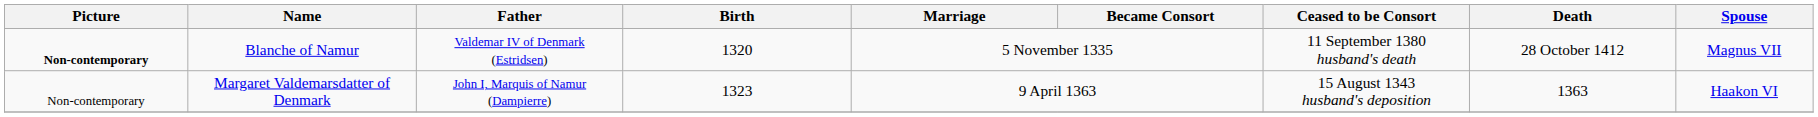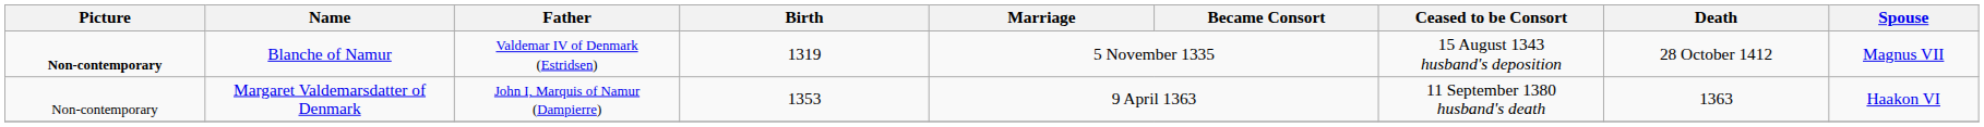 <table width=95% class="wikitable">
 <tr>
 <th width = "8%">Picture</th>
 <th width = "10%">Name</th>
 <th width = "9%">Father</th>
 <th width = "10%">Birth</th>
 <th width = "9%">Marriage</th>
 <th width = "9%">Became Consort</th>
 <th width = "9%">Ceased to be Consort</th>
 <th width = "9%">Death</th>
 <th width = "6%"><a href='#'>Spouse</a></th>
 </tr>
 <tr>
 <td align="center"><strong><br><small>Non-contemporary</small></strong></td>
 <td align="center"><a href='#'>Blanche of Namur</a><br></td>
 <td align="center"><small><a href='#'>Valdemar IV of Denmark</a><br>(<a href='#'>Estridsen</a>)</small></td>
-<td align="center">1320</td>
+<td align="center">1319</td>
 <td align="center" colspan="2">5 November 1335</td>
-<td align="center">11 September 1380<br><em>husband's death</em></td>
+<td align="center">15 August 1343<br><em>husband's deposition</em></td>
 <td align="center">28 October 1412</td>
 <td align="center"><a href='#'>Magnus VII</a></td>
 </tr>
 <tr>
 <td align="center"><br><small>Non-contemporary</small></td>
 <td align="center"><a href='#'>Margaret Valdemarsdatter of Denmark</a><br></td>
 <td align="center"><small><a href='#'>John I, Marquis of Namur</a><br>(<a href='#'>Dampierre</a>)</small></td>
-<td align="center">1323</td>
+<td align="center">1353</td>
 <td align="center" colspan="2">9 April 1363</td>
-<td align="center">15 August 1343<br><em>husband's deposition</em></td>
+<td align="center">11 September 1380<br><em>husband's death</em></td>
 <td align="center">1363</td>
 <td align="center"><a href='#'>Haakon VI</a></td>
 </tr>
 <tr>
 </tr>
 </table>
